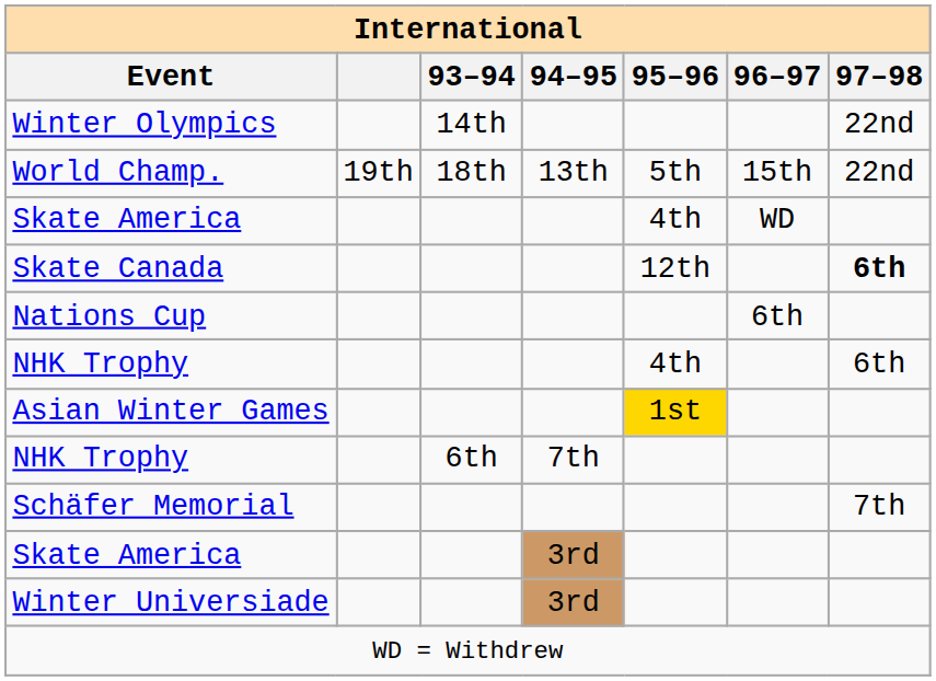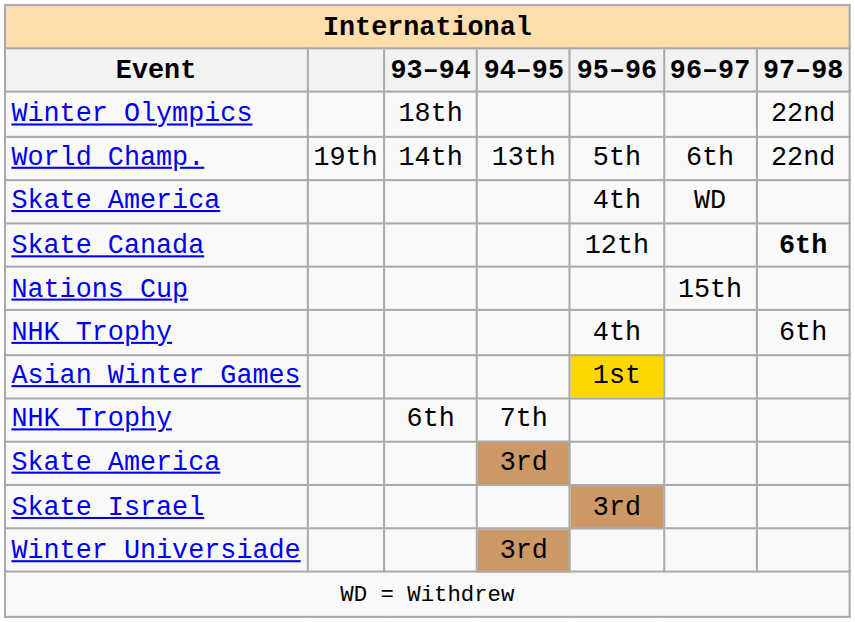 <table class="wikitable" style="text-align:center">
 <tr>
 <th style="background-color: #ffdead; " colspan=7 align=center>International</th>
 </tr>
 <tr>
 <th>Event</th>
 <th></th>
 <th>93–94</th>
 <th>94–95</th>
 <th>95–96</th>
 <th>96–97</th>
 <th>97–98</th>
 </tr>
 <tr>
 <td align=left><a href='#'>Winter Olympics</a></td>
 <td></td>
-<td>14th</td>
+<td>18th</td>
 <td></td>
 <td></td>
 <td></td>
 <td>22nd</td>
 </tr>
 <tr>
 <td align=left><a href='#'>World Champ.</a></td>
 <td>19th</td>
-<td>18th</td>
+<td>14th</td>
 <td>13th</td>
 <td>5th</td>
-<td>15th</td>
+<td>6th</td>
 <td>22nd</td>
 </tr>
 <tr>
 <td align=left> <a href='#'>Skate America</a></td>
 <td></td>
 <td></td>
 <td></td>
 <td>4th</td>
 <td>WD</td>
 <td></td>
 </tr>
 <tr>
 <td align=left> <a href='#'>Skate Canada</a></td>
 <td></td>
 <td></td>
 <td></td>
 <td>12th</td>
 <td></td>
 <td><strong>6th</strong></td>
 </tr>
 <tr>
 <td align=left> <a href='#'>Nations Cup</a></td>
 <td></td>
 <td></td>
 <td></td>
 <td></td>
-<td>6th</td>
+<td>15th</td>
 <td></td>
 </tr>
 <tr>
 <td align=left> <a href='#'>NHK Trophy</a></td>
 <td></td>
 <td></td>
 <td></td>
 <td>4th</td>
 <td></td>
 <td>6th</td>
 </tr>
 <tr>
 <td align=left><a href='#'>Asian Winter Games</a></td>
 <td></td>
 <td></td>
 <td></td>
 <td bgcolor=gold>1st</td>
 <td></td>
 <td></td>
 </tr>
 <tr>
 <td align=left><a href='#'>NHK Trophy</a></td>
 <td></td>
 <td>6th</td>
 <td>7th</td>
 <td></td>
 <td></td>
 <td></td>
 </tr>
 <tr>
-<td align=left><a href='#'>Schäfer Memorial</a></td>
-<td></td>
-<td></td>
-<td></td>
-<td></td>
-<td></td>
-<td>7th</td>
-</tr>
-<tr>
 <td align=left><a href='#'>Skate America</a></td>
 <td></td>
 <td></td>
 <td bgcolor=cc9966>3rd</td>
 <td></td>
+<td></td>
+<td></td>
+</tr>
+<tr>
+<td align=left><a href='#'>Skate Israel</a></td>
+<td></td>
+<td></td>
+<td></td>
+<td bgcolor=cc9966>3rd</td>
 <td></td>
 <td></td>
 </tr>
 <tr>
 <td align=left><a href='#'>Winter Universiade</a></td>
 <td></td>
 <td></td>
 <td bgcolor=cc9966>3rd</td>
 <td></td>
 <td></td>
 <td></td>
 </tr>
 <tr>
 <td colspan=7 align=center><small>  WD = Withdrew </small></td>
 </tr>
 </table>
